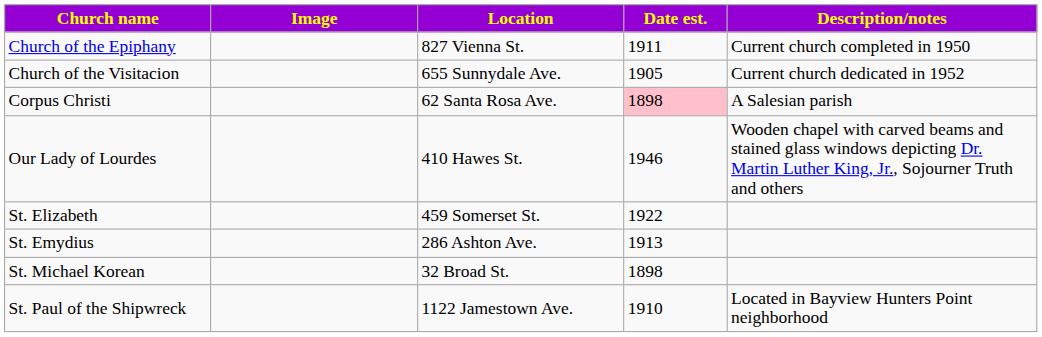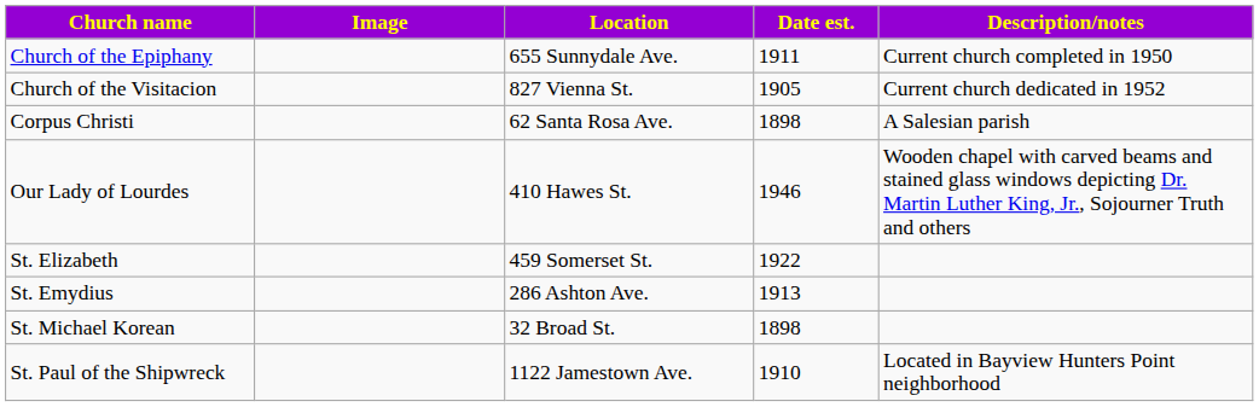 <table class="wikitable sortable" style="width:75%">
 <tr>
 <th style="background:darkviolet; color:yellow;" width="20%"><strong>Church name</strong></th>
 <th style="background:darkviolet; color:yellow;" width="20%"><strong>Image</strong></th>
 <th style="background:darkviolet; color:yellow;" width="20%"><strong>Location</strong></th>
 <th style="background:darkviolet; color:yellow;" width="10%"><strong>Date est.</strong></th>
 <th style="background:darkviolet; color:yellow;" width="30"><strong>Description/notes</strong></th>
 </tr>
 <tr>
 <td><a href='#'>Church of the Epiphany</a></td>
 <td></td>
-<td>827 Vienna St.</td>
+<td>655 Sunnydale Ave.</td>
 <td>1911</td>
 <td>Current church completed in 1950</td>
 </tr>
 <tr>
 <td>Church of the Visitacion</td>
 <td></td>
-<td>655 Sunnydale Ave.</td>
+<td>827 Vienna St.</td>
 <td>1905</td>
 <td>Current church dedicated in 1952</td>
 </tr>
 <tr>
 <td>Corpus Christi</td>
 <td></td>
 <td>62 Santa Rosa Ave.</td>
-<td style="background: pink;">1898</td>
+<td>1898</td>
 <td>A Salesian parish</td>
 </tr>
 <tr>
 <td>Our Lady of Lourdes</td>
 <td></td>
 <td>410 Hawes St.</td>
 <td>1946</td>
 <td>Wooden chapel with carved beams and stained glass windows depicting <a href='#'>Dr. Martin Luther King, Jr.</a>, Sojourner Truth and others</td>
 </tr>
 <tr>
 <td>St. Elizabeth</td>
 <td></td>
 <td>459 Somerset St.</td>
 <td>1922</td>
 <td></td>
 </tr>
 <tr>
 <td>St. Emydius</td>
 <td></td>
 <td>286 Ashton Ave.</td>
 <td>1913</td>
 <td></td>
 </tr>
 <tr>
 <td>St. Michael Korean</td>
 <td></td>
 <td>32 Broad St.</td>
 <td>1898</td>
 <td></td>
 </tr>
 <tr>
 <td>St. Paul of the Shipwreck</td>
 <td></td>
 <td>1122 Jamestown Ave.</td>
 <td>1910</td>
 <td>Located in Bayview Hunters Point neighborhood</td>
 </tr>
 </table>
